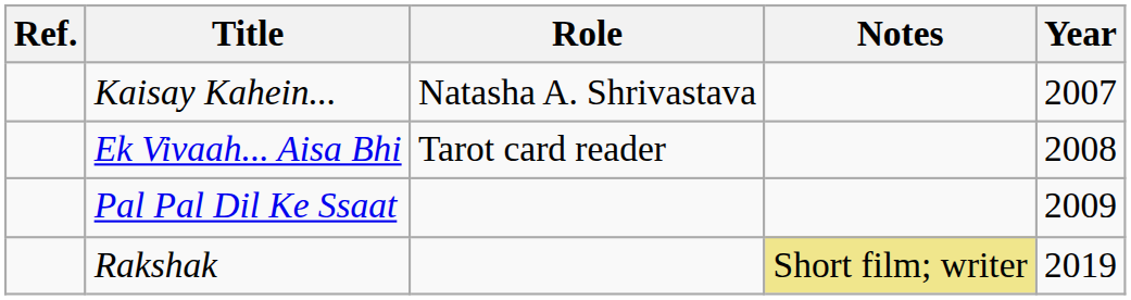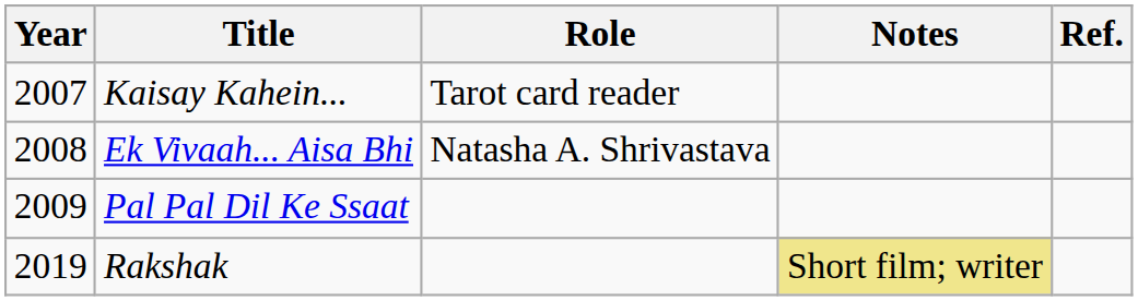 <table class="wikitable sortable">
 <tr>
-<th class="unsortable">Ref.</th>
+<th>Year</th>
 <th>Title</th>
 <th>Role</th>
 <th>Notes</th>
-<th>Year</th>
+<th class="unsortable">Ref.</th>
 </tr>
 <tr>
+<td>2007</td>
+<td><em>Kaisay Kahein...</em></td>
+<td>Tarot card reader</td>
 <td></td>
-<td><em>Kaisay Kahein...</em></td>
+<td></td>
+</tr>
+<tr>
+<td>2008</td>
+<td><em><a href='#'>Ek Vivaah... Aisa Bhi</a></em></td>
 <td>Natasha A. Shrivastava</td>
 <td></td>
-<td>2007</td>
+<td></td>
 </tr>
 <tr>
-<td></td>
-<td><em><a href='#'>Ek Vivaah... Aisa Bhi</a></em></td>
-<td>Tarot card reader</td>
-<td></td>
-<td>2008</td>
-</tr>
-<tr>
-<td></td>
+<td>2009</td>
 <td><em><a href='#'>Pal Pal Dil Ke Ssaat</a></em></td>
 <td></td>
 <td></td>
-<td>2009</td>
+<td></td>
 </tr>
 <tr>
-<td></td>
+<td>2019</td>
 <td><em>Rakshak</em></td>
 <td></td>
 <td style="background: khaki;">Short film; writer</td>
-<td>2019</td>
+<td></td>
 </tr>
 </table>
